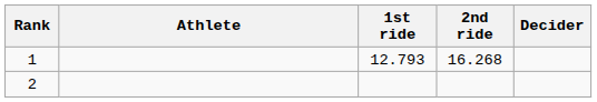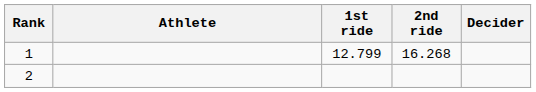 <table class=wikitable style="text-align:center">
 <tr>
 <th width=40>Rank</th>
 <th width=250>Athlete</th>
 <th width=60>1st ride</th>
 <th width=60>2nd ride</th>
 <th width=60>Decider</th>
 </tr>
 <tr>
 <td>1</td>
 <td align=left></td>
-<td>12.793</td>
+<td>12.799</td>
 <td>16.268</td>
 <td></td>
 </tr>
 <tr>
 <td>2</td>
 <td align=left></td>
 <td></td>
 <td></td>
 <td></td>
 </tr>
 </table>
